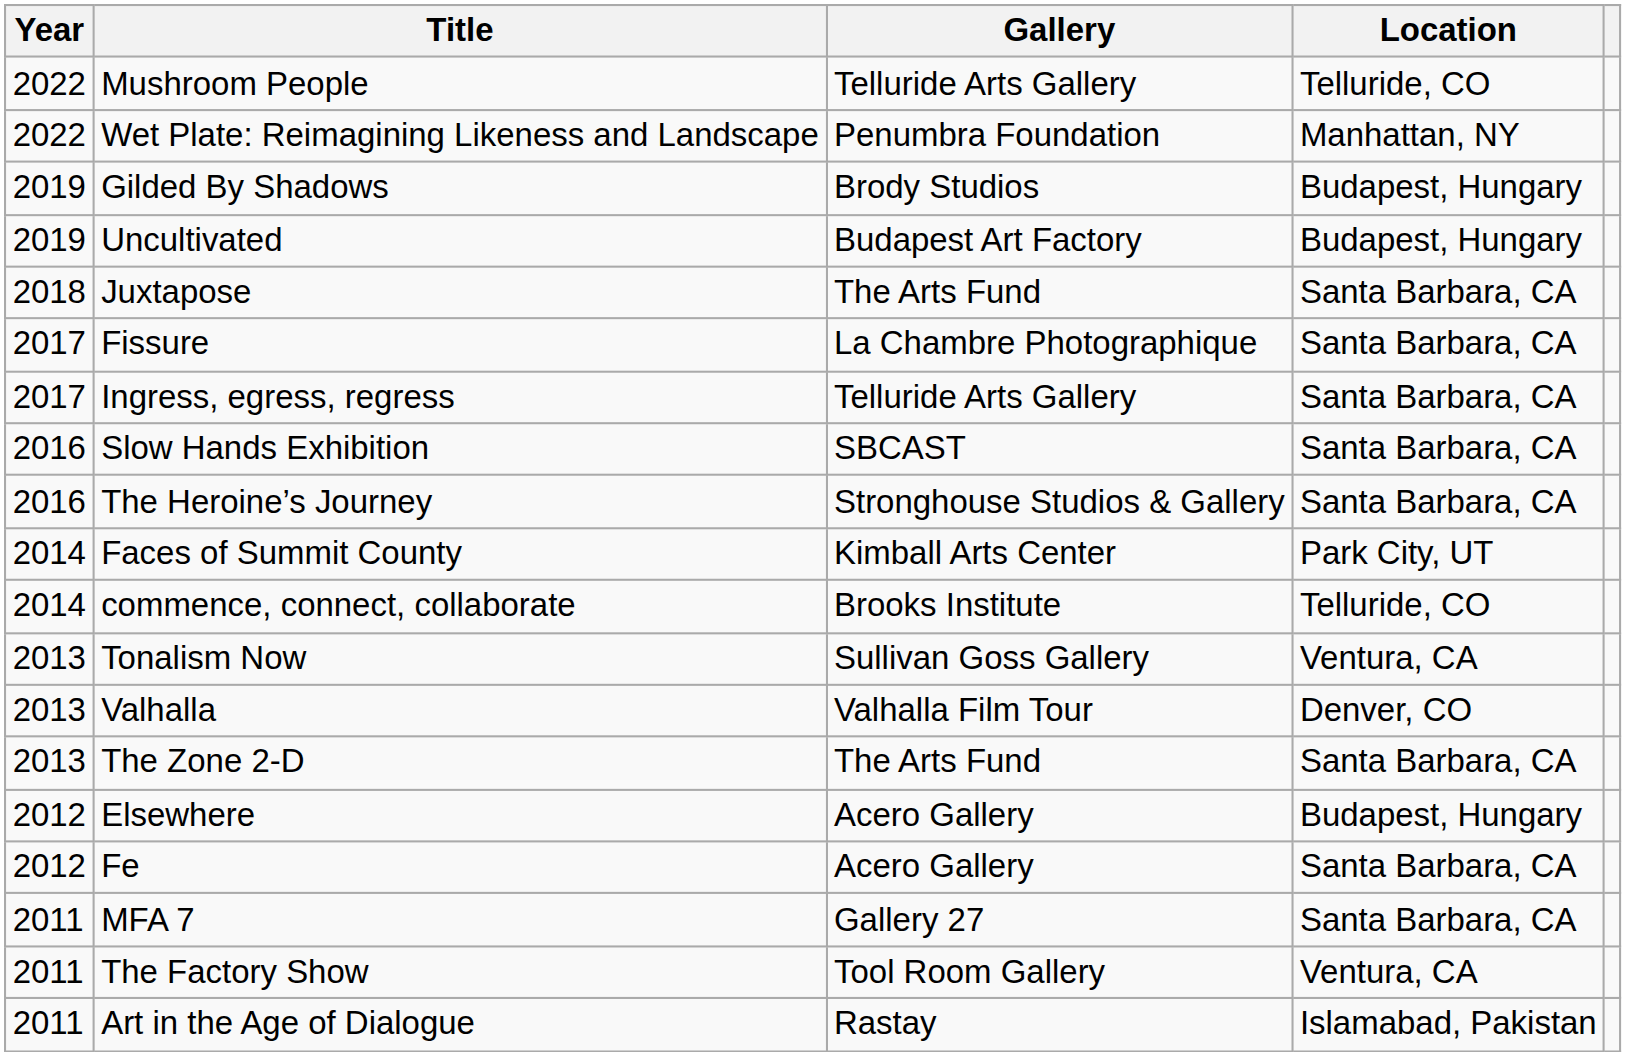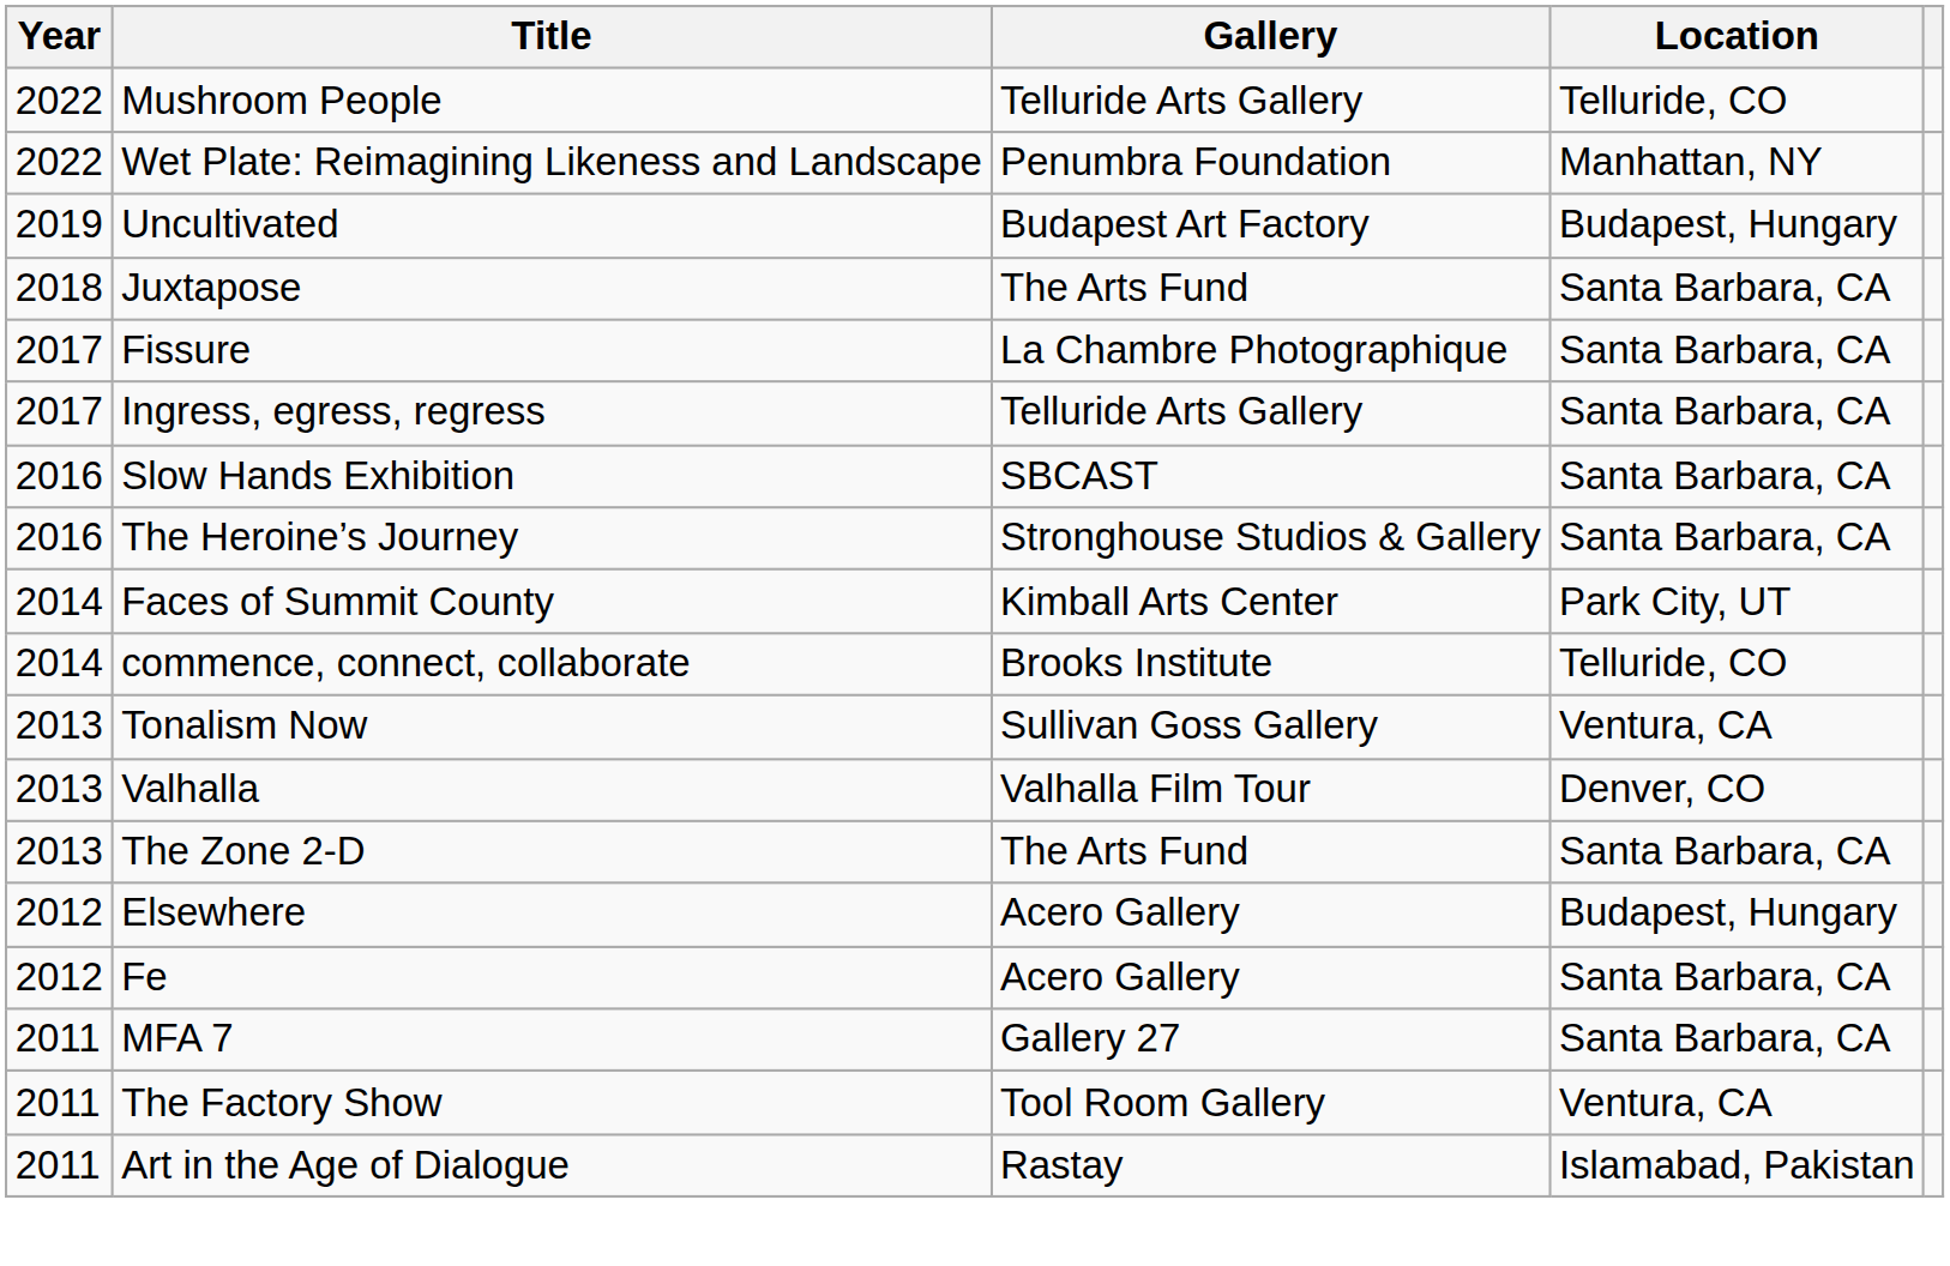 <table class="wikitable sortable">
 <tr>
 <th>Year</th>
 <th>Title</th>
 <th>Gallery</th>
 <th>Location</th>
 <th></th>
 </tr>
 <tr>
 <td>2022</td>
 <td>Mushroom People</td>
 <td>Telluride Arts Gallery</td>
 <td>Telluride, CO</td>
 <td></td>
 </tr>
 <tr>
 <td>2022</td>
 <td>Wet Plate: Reimagining Likeness and Landscape</td>
 <td>Penumbra Foundation</td>
 <td>Manhattan, NY</td>
-<td></td>
-</tr>
-<tr>
-<td>2019</td>
-<td>Gilded By Shadows</td>
-<td>Brody Studios</td>
-<td>Budapest, Hungary</td>
 <td></td>
 </tr>
 <tr>
 <td>2019</td>
 <td>Uncultivated</td>
 <td>Budapest Art Factory</td>
 <td>Budapest, Hungary</td>
 <td></td>
 </tr>
 <tr>
 <td>2018</td>
 <td>Juxtapose</td>
 <td>The Arts Fund</td>
 <td>Santa Barbara, CA</td>
 <td></td>
 </tr>
 <tr>
 <td>2017</td>
 <td>Fissure</td>
 <td>La Chambre Photographique</td>
 <td>Santa Barbara, CA</td>
 <td></td>
 </tr>
 <tr>
 <td>2017</td>
 <td>Ingress, egress, regress</td>
 <td>Telluride Arts Gallery</td>
 <td>Santa Barbara, CA</td>
 <td></td>
 </tr>
 <tr>
 <td>2016</td>
 <td>Slow Hands Exhibition</td>
 <td>SBCAST</td>
 <td>Santa Barbara, CA</td>
 <td></td>
 </tr>
 <tr>
 <td>2016</td>
 <td>The Heroine’s Journey</td>
 <td>Stronghouse Studios & Gallery</td>
 <td>Santa Barbara, CA</td>
 <td></td>
 </tr>
 <tr>
 <td>2014</td>
 <td>Faces of Summit County</td>
 <td>Kimball Arts Center</td>
 <td>Park City, UT</td>
 <td></td>
 </tr>
 <tr>
 <td>2014</td>
 <td>commence, connect, collaborate</td>
 <td>Brooks Institute</td>
 <td>Telluride, CO</td>
 <td></td>
 </tr>
 <tr>
 <td>2013</td>
 <td>Tonalism Now</td>
 <td>Sullivan Goss Gallery</td>
 <td>Ventura, CA</td>
 <td></td>
 </tr>
 <tr>
 <td>2013</td>
 <td>Valhalla</td>
 <td>Valhalla Film Tour</td>
 <td>Denver, CO</td>
 <td></td>
 </tr>
 <tr>
 <td>2013</td>
 <td>The Zone 2-D</td>
 <td>The Arts Fund</td>
 <td>Santa Barbara, CA</td>
 <td></td>
 </tr>
 <tr>
 <td>2012</td>
 <td>Elsewhere</td>
 <td>Acero Gallery</td>
 <td>Budapest, Hungary</td>
 <td></td>
 </tr>
 <tr>
 <td>2012</td>
 <td>Fe</td>
 <td>Acero Gallery</td>
 <td>Santa Barbara, CA</td>
 <td></td>
 </tr>
 <tr>
 <td>2011</td>
 <td>MFA 7</td>
 <td>Gallery 27</td>
 <td>Santa Barbara, CA</td>
 <td></td>
 </tr>
 <tr>
 <td>2011</td>
 <td>The Factory Show</td>
 <td>Tool Room Gallery</td>
 <td>Ventura, CA</td>
 <td></td>
 </tr>
 <tr>
 <td>2011</td>
 <td>Art in the Age of Dialogue</td>
 <td>Rastay</td>
 <td>Islamabad, Pakistan</td>
 <td></td>
 </tr>
 </table>
